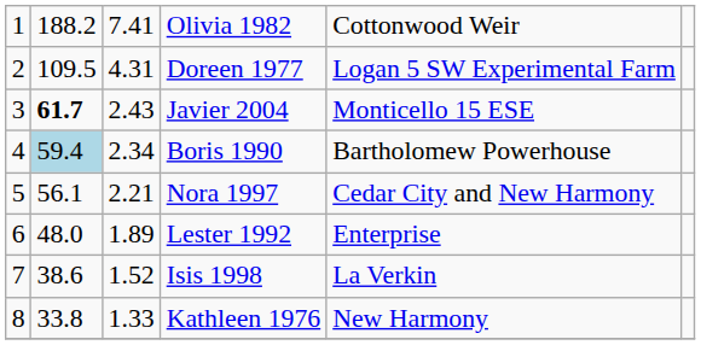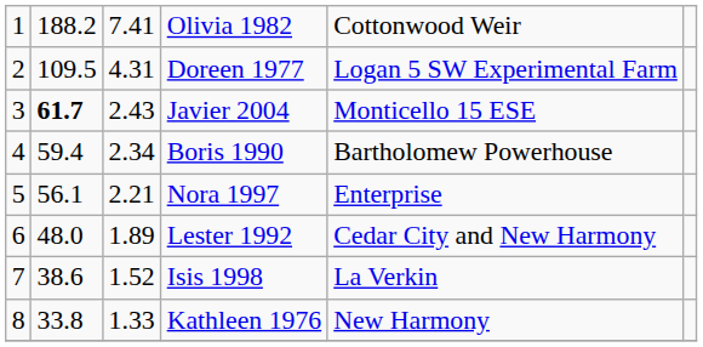 <table class="wikitable">
 <tr>
 <td>1</td>
 <td>188.2</td>
 <td>7.41</td>
 <td><a href='#'>Olivia 1982</a></td>
 <td>Cottonwood Weir</td>
 <td></td>
 </tr>
 <tr>
 <td>2</td>
 <td>109.5</td>
 <td>4.31</td>
 <td><a href='#'>Doreen 1977</a></td>
 <td><a href='#'>Logan 5 SW Experimental Farm</a></td>
 <td></td>
 </tr>
 <tr>
 <td>3</td>
 <td><strong>61.7</strong></td>
 <td>2.43</td>
 <td><a href='#'>Javier 2004</a></td>
 <td><a href='#'>Monticello 15 ESE</a></td>
 <td></td>
 </tr>
 <tr>
 <td>4</td>
-<td style="background: lightblue;">59.4</td>
+<td>59.4</td>
 <td>2.34</td>
 <td><a href='#'>Boris 1990</a></td>
 <td>Bartholomew Powerhouse</td>
 <td></td>
 </tr>
 <tr>
 <td>5</td>
 <td>56.1</td>
 <td>2.21</td>
 <td><a href='#'>Nora 1997</a></td>
-<td><a href='#'>Cedar City</a> and <a href='#'>New Harmony</a></td>
+<td><a href='#'>Enterprise</a></td>
 <td></td>
 </tr>
 <tr>
 <td>6</td>
 <td>48.0</td>
 <td>1.89</td>
 <td><a href='#'>Lester 1992</a></td>
-<td><a href='#'>Enterprise</a></td>
+<td><a href='#'>Cedar City</a> and <a href='#'>New Harmony</a></td>
 <td></td>
 </tr>
 <tr>
 <td>7</td>
 <td>38.6</td>
 <td>1.52</td>
 <td><a href='#'>Isis 1998</a></td>
 <td><a href='#'>La Verkin</a></td>
 <td></td>
 </tr>
 <tr>
 <td>8</td>
 <td>33.8</td>
 <td>1.33</td>
 <td><a href='#'>Kathleen 1976</a></td>
 <td><a href='#'>New Harmony</a></td>
 <td></td>
 </tr>
 <tr>
 </tr>
 </table>
